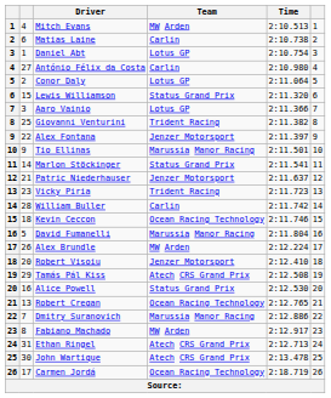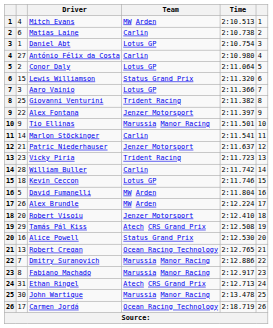 <table class="wikitable" style="font-size:85%">
 <tr>
 <th></th>
 <th></th>
 <th>Driver</th>
 <th>Team</th>
 <th>Time</th>
 <th></th>
 </tr>
 <tr>
 <th>1</th>
 <td>4</td>
 <td> <a href='#'>Mitch Evans</a></td>
 <td><a href='#'>MW</a> <a href='#'>Arden</a></td>
 <td>2:10.513</td>
 <td>1</td>
 </tr>
 <tr>
 <th>2</th>
 <td>6</td>
 <td> <a href='#'>Matias Laine</a></td>
 <td><a href='#'>Carlin</a></td>
 <td>2:10.738</td>
 <td>2</td>
 </tr>
 <tr>
 <th>3</th>
 <td>1</td>
 <td> <a href='#'>Daniel Abt</a></td>
 <td><a href='#'>Lotus GP</a></td>
 <td>2:10.754</td>
 <td>3</td>
 </tr>
 <tr>
 <th>4</th>
 <td>27</td>
 <td> <a href='#'>António Félix da Costa</a></td>
 <td><a href='#'>Carlin</a></td>
 <td>2:10.980</td>
 <td>4</td>
 </tr>
 <tr>
 <th>5</th>
 <td>2</td>
 <td> <a href='#'>Conor Daly</a></td>
 <td><a href='#'>Lotus GP</a></td>
 <td>2:11.064</td>
 <td>5</td>
 </tr>
 <tr>
 <th>6</th>
 <td>15</td>
 <td> <a href='#'>Lewis Williamson</a></td>
 <td><a href='#'>Status Grand Prix</a></td>
 <td>2:11.320</td>
 <td>6</td>
 </tr>
 <tr>
 <th>7</th>
 <td>3</td>
 <td> <a href='#'>Aaro Vainio</a></td>
 <td><a href='#'>Lotus GP</a></td>
 <td>2:11.366</td>
 <td>7</td>
 </tr>
 <tr>
 <th>8</th>
 <td>25</td>
 <td> <a href='#'>Giovanni Venturini</a></td>
 <td><a href='#'>Trident Racing</a></td>
 <td>2:11.382</td>
 <td>8</td>
 </tr>
 <tr>
 <th>9</th>
 <td>22</td>
 <td> <a href='#'>Alex Fontana</a></td>
 <td><a href='#'>Jenzer Motorsport</a></td>
 <td>2:11.397</td>
 <td>9</td>
 </tr>
 <tr>
 <th>10</th>
 <td>9</td>
 <td> <a href='#'>Tio Ellinas</a></td>
 <td><a href='#'>Marussia</a> <a href='#'>Manor Racing</a></td>
 <td>2:11.501</td>
 <td>10</td>
 </tr>
 <tr>
 <th>11</th>
 <td>14</td>
 <td> <a href='#'>Marlon Stöckinger</a></td>
-<td><a href='#'>Status Grand Prix</a></td>
+<td><a href='#'>Carlin</a></td>
 <td>2:11.541</td>
 <td>11</td>
 </tr>
 <tr>
 <th>12</th>
 <td>21</td>
 <td> <a href='#'>Patric Niederhauser</a></td>
 <td><a href='#'>Jenzer Motorsport</a></td>
 <td>2:11.637</td>
 <td>12</td>
 </tr>
 <tr>
 <th>13</th>
 <td>23</td>
 <td> <a href='#'>Vicky Piria</a></td>
 <td><a href='#'>Trident Racing</a></td>
 <td>2:11.723</td>
 <td>13</td>
 </tr>
 <tr>
 <th>14</th>
 <td>28</td>
 <td> <a href='#'>William Buller</a></td>
 <td><a href='#'>Carlin</a></td>
 <td>2:11.742</td>
 <td>14</td>
 </tr>
 <tr>
 <th>15</th>
 <td>18</td>
 <td> <a href='#'>Kevin Ceccon</a></td>
-<td><a href='#'>Ocean Racing Technology</a></td>
+<td><a href='#'>Lotus GP</a></td>
 <td>2:11.746</td>
 <td>15</td>
 </tr>
 <tr>
 <th>16</th>
 <td>5</td>
 <td> <a href='#'>David Fumanelli</a></td>
-<td><a href='#'>Marussia</a> <a href='#'>Manor Racing</a></td>
+<td><a href='#'>MW</a> <a href='#'>Arden</a></td>
 <td>2:11.804</td>
 <td>16</td>
 </tr>
 <tr>
 <th>17</th>
 <td>26</td>
 <td> <a href='#'>Alex Brundle</a></td>
 <td><a href='#'>MW</a> <a href='#'>Arden</a></td>
 <td>2:12.224</td>
 <td>17</td>
 </tr>
 <tr>
 <th>18</th>
 <td>20</td>
 <td> <a href='#'>Robert Visoiu</a></td>
 <td><a href='#'>Jenzer Motorsport</a></td>
 <td>2:12.410</td>
 <td>18</td>
 </tr>
 <tr>
 <th>19</th>
 <td>29</td>
 <td> <a href='#'>Tamás Pál Kiss</a></td>
 <td><a href='#'>Atech</a> <a href='#'>CRS Grand Prix</a></td>
 <td>2:12.508</td>
 <td>19</td>
 </tr>
 <tr>
 <th>20</th>
 <td>16</td>
 <td> <a href='#'>Alice Powell</a></td>
 <td><a href='#'>Status Grand Prix</a></td>
 <td>2:12.530</td>
 <td>20</td>
 </tr>
 <tr>
 <th>21</th>
 <td>13</td>
 <td> <a href='#'>Robert Cregan</a></td>
 <td><a href='#'>Ocean Racing Technology</a></td>
 <td>2:12.765</td>
 <td>21</td>
 </tr>
 <tr>
 <th>22</th>
 <td>7</td>
 <td> <a href='#'>Dmitry Suranovich</a></td>
 <td><a href='#'>Marussia</a> <a href='#'>Manor Racing</a></td>
 <td>2:12.886</td>
 <td>22</td>
 </tr>
 <tr>
 <th>23</th>
 <td>8</td>
 <td> <a href='#'>Fabiano Machado</a></td>
-<td><a href='#'>MW</a> <a href='#'>Arden</a></td>
+<td><a href='#'>Marussia</a> <a href='#'>Manor Racing</a></td>
 <td>2:12.917</td>
 <td>23</td>
 </tr>
 <tr>
 <th>24</th>
 <td>31</td>
 <td> <a href='#'>Ethan Ringel</a></td>
 <td><a href='#'>Atech</a> <a href='#'>CRS Grand Prix</a></td>
 <td>2:12.713</td>
 <td>24</td>
 </tr>
 <tr>
 <th>25</th>
 <td>30</td>
 <td> <a href='#'>John Wartique</a></td>
-<td><a href='#'>Atech</a> <a href='#'>CRS Grand Prix</a></td>
+<td><a href='#'>Marussia</a> <a href='#'>Manor Racing</a></td>
 <td>2:13.478</td>
 <td>25</td>
 </tr>
 <tr>
 <th>26</th>
 <td>17</td>
 <td> <a href='#'>Carmen Jordá</a></td>
 <td><a href='#'>Ocean Racing Technology</a></td>
 <td>2:18.719</td>
 <td>26</td>
 </tr>
 <tr>
 <th colspan="6" align="center">Source:</th>
 </tr>
 </table>
